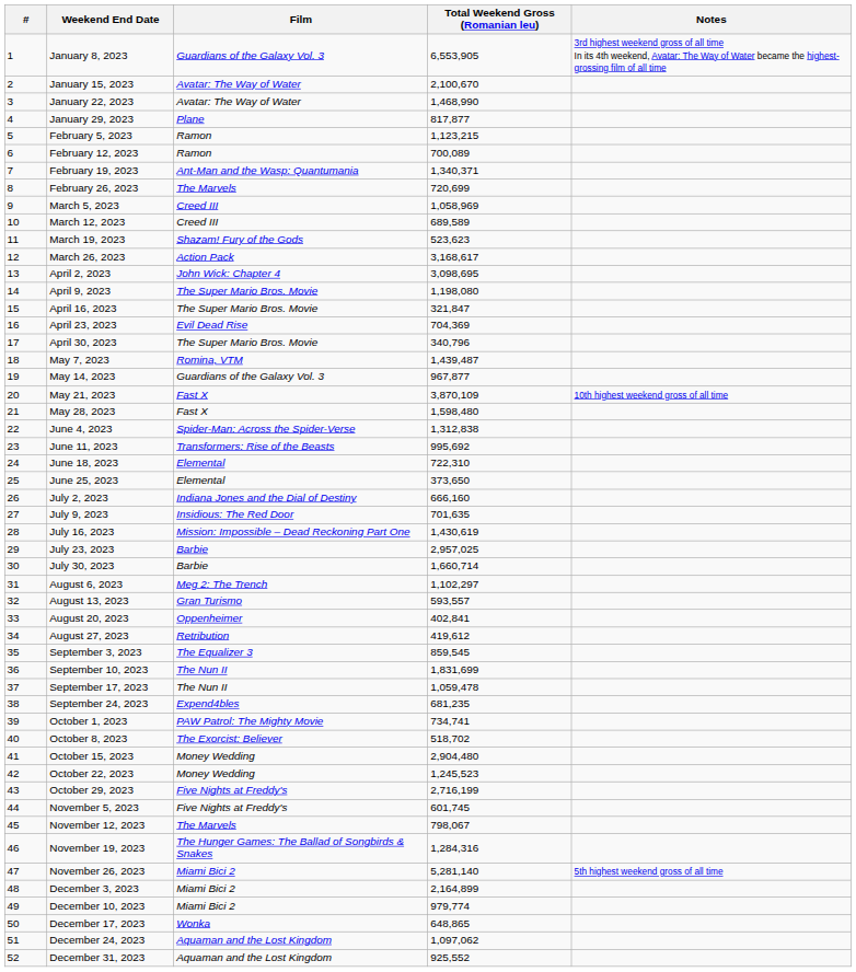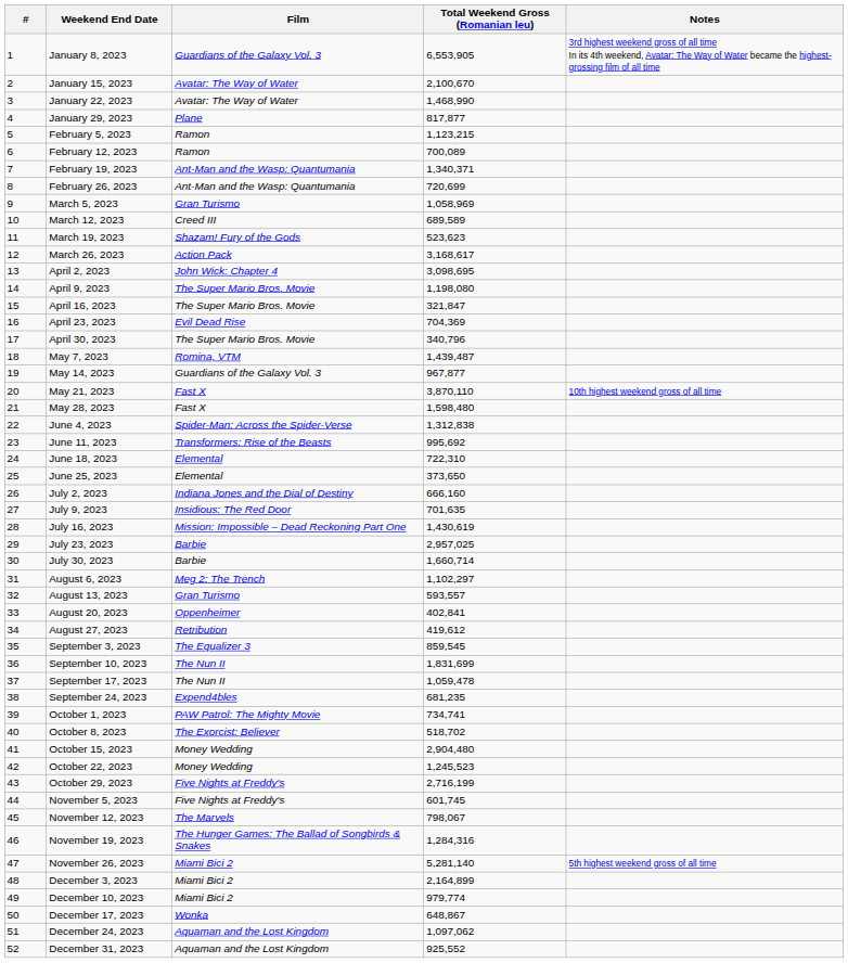 <table class="wikitable sortable">
 <tr>
 <th width="5%">#</th>
 <th width="15%">Weekend End Date</th>
 <th width="30%">Film</th>
 <th width="17%">Total Weekend Gross<br>(<a href='#'>Romanian leu</a>)</th>
 <th width="33%">Notes</th>
 </tr>
 <tr>
 <td>1</td>
 <td>January 8, 2023</td>
 <td><em><a href='#'>Guardians of the Galaxy Vol. 3</a></em></td>
 <td>6,553,905</td>
 <td><small><a href='#'>3rd highest weekend gross of all time</a></small><br><small>In its 4th weekend, <a href='#'>Avatar: The Way of Water</a> became the <a href='#'>highest-grossing film of all time</a></small></td>
 </tr>
 <tr>
 <td>2</td>
 <td>January 15, 2023</td>
 <td><em><a href='#'>Avatar: The Way of Water</a></em></td>
 <td>2,100,670</td>
 <td></td>
 </tr>
 <tr>
 <td>3</td>
 <td>January 22, 2023</td>
 <td><em>Avatar: The Way of Water</em></td>
 <td>1,468,990</td>
 <td></td>
 </tr>
 <tr>
 <td>4</td>
 <td>January 29, 2023</td>
 <td><em><a href='#'>Plane</a></em></td>
 <td> 817,877</td>
 <td></td>
 </tr>
 <tr>
 <td>5</td>
 <td>February 5, 2023</td>
 <td><em>Ramon</em></td>
 <td>1,123,215</td>
 <td></td>
 </tr>
 <tr>
 <td>6</td>
 <td>February 12, 2023</td>
 <td><em>Ramon</em></td>
 <td> 700,089</td>
 <td></td>
 </tr>
 <tr>
 <td>7</td>
 <td>February 19, 2023</td>
 <td><em><a href='#'>Ant-Man and the Wasp: Quantumania</a></em></td>
 <td>1,340,371</td>
 <td></td>
 </tr>
 <tr>
 <td>8</td>
 <td>February 26, 2023</td>
-<td><em><a href='#'>The Marvels</a></em></td>
+<td><em>Ant-Man and the Wasp: Quantumania</em></td>
 <td> 720,699</td>
 <td></td>
 </tr>
 <tr>
 <td>9</td>
 <td>March 5, 2023</td>
-<td><em><a href='#'>Creed III</a></em></td>
+<td><em><a href='#'>Gran Turismo</a></em></td>
 <td>1,058,969</td>
 <td></td>
 </tr>
 <tr>
 <td>10</td>
 <td>March 12, 2023</td>
 <td><em>Creed III</em></td>
 <td> 689,589</td>
 <td></td>
 </tr>
 <tr>
 <td>11</td>
 <td>March 19, 2023</td>
 <td><em><a href='#'>Shazam! Fury of the Gods</a></em></td>
 <td> 523,623</td>
 <td></td>
 </tr>
 <tr>
 <td>12</td>
 <td>March 26, 2023</td>
 <td><em><a href='#'>Action Pack</a></em></td>
 <td>3,168,617</td>
 <td></td>
 </tr>
 <tr>
 <td>13</td>
 <td>April 2, 2023</td>
 <td><em><a href='#'>John Wick: Chapter 4</a></em></td>
 <td>3,098,695</td>
 <td></td>
 </tr>
 <tr>
 <td>14</td>
 <td>April 9, 2023</td>
 <td><em><a href='#'>The Super Mario Bros. Movie</a></em></td>
 <td>1,198,080</td>
 <td></td>
 </tr>
 <tr>
 <td>15</td>
 <td>April 16, 2023</td>
 <td><em>The Super Mario Bros. Movie</em></td>
 <td> 321,847</td>
 <td></td>
 </tr>
 <tr>
 <td>16</td>
 <td>April 23, 2023</td>
 <td><em><a href='#'>Evil Dead Rise</a></em></td>
 <td> 704,369</td>
 <td></td>
 </tr>
 <tr>
 <td>17</td>
 <td>April 30, 2023</td>
 <td><em>The Super Mario Bros. Movie</em></td>
 <td> 340,796</td>
 <td></td>
 </tr>
 <tr>
 <td>18</td>
 <td>May 7, 2023</td>
 <td><em><a href='#'>Romina, VTM</a></em></td>
 <td>1,439,487</td>
 <td></td>
 </tr>
 <tr>
 <td>19</td>
 <td>May 14, 2023</td>
 <td><em>Guardians of the Galaxy Vol. 3</em></td>
 <td> 967,877</td>
 <td></td>
 </tr>
 <tr>
 <td>20</td>
 <td>May 21, 2023</td>
 <td><em><a href='#'>Fast X</a></em></td>
-<td>3,870,109</td>
+<td>3,870,110</td>
 <td><small><a href='#'>10th highest weekend gross of all time</a></small></td>
 </tr>
 <tr>
 <td>21</td>
 <td>May 28, 2023</td>
 <td><em>Fast X</em></td>
 <td>1,598,480</td>
 <td></td>
 </tr>
 <tr>
 <td>22</td>
 <td>June 4, 2023</td>
 <td><em><a href='#'>Spider-Man: Across the Spider-Verse</a></em></td>
 <td>1,312,838</td>
 <td></td>
 </tr>
 <tr>
 <td>23</td>
 <td>June 11, 2023</td>
 <td><em><a href='#'>Transformers: Rise of the Beasts</a></em></td>
 <td> 995,692</td>
 <td></td>
 </tr>
 <tr>
 <td>24</td>
 <td>June 18, 2023</td>
 <td><em><a href='#'>Elemental</a></em></td>
 <td> 722,310</td>
 <td></td>
 </tr>
 <tr>
 <td>25</td>
 <td>June 25, 2023</td>
 <td><em>Elemental</em></td>
 <td> 373,650</td>
 <td></td>
 </tr>
 <tr>
 <td>26</td>
 <td>July 2, 2023</td>
 <td><em><a href='#'>Indiana Jones and the Dial of Destiny</a></em></td>
 <td> 666,160</td>
 <td></td>
 </tr>
 <tr>
 <td>27</td>
 <td>July 9, 2023</td>
 <td><em><a href='#'>Insidious: The Red Door</a></em></td>
 <td> 701,635</td>
 <td></td>
 </tr>
 <tr>
 <td>28</td>
 <td>July 16, 2023</td>
 <td><em><a href='#'>Mission: Impossible – Dead Reckoning Part One</a></em></td>
 <td>1,430,619</td>
 <td></td>
 </tr>
 <tr>
 <td>29</td>
 <td>July 23, 2023</td>
 <td><em><a href='#'>Barbie</a></em></td>
 <td>2,957,025</td>
 <td></td>
 </tr>
 <tr>
 <td>30</td>
 <td>July 30, 2023</td>
 <td><em>Barbie</em></td>
 <td>1,660,714</td>
 <td></td>
 </tr>
 <tr>
 <td>31</td>
 <td>August 6, 2023</td>
 <td><em><a href='#'>Meg 2: The Trench</a></em></td>
 <td>1,102,297</td>
 <td></td>
 </tr>
 <tr>
 <td>32</td>
 <td>August 13, 2023</td>
 <td><em><a href='#'>Gran Turismo</a></em></td>
 <td> 593,557</td>
 <td></td>
 </tr>
 <tr>
 <td>33</td>
 <td>August 20, 2023</td>
 <td><em><a href='#'>Oppenheimer</a></em></td>
 <td> 402,841</td>
 <td></td>
 </tr>
 <tr ->
 <td>34</td>
 <td>August 27, 2023</td>
 <td><em><a href='#'>Retribution</a></em></td>
 <td> 419,612</td>
 <td></td>
 </tr>
 <tr>
 <td>35</td>
 <td>September 3, 2023</td>
 <td><em><a href='#'>The Equalizer 3</a></em></td>
 <td> 859,545</td>
 <td></td>
 </tr>
 <tr>
 <td>36</td>
 <td>September 10, 2023</td>
 <td><em><a href='#'>The Nun II</a></em></td>
 <td>1,831,699</td>
 <td></td>
 </tr>
 <tr>
 <td>37</td>
 <td>September 17, 2023</td>
 <td><em>The Nun II</em></td>
 <td>1,059,478</td>
 <td></td>
 </tr>
 <tr>
 <td>38</td>
 <td>September 24, 2023</td>
 <td><em><a href='#'>Expend4bles</a></em></td>
 <td> 681,235</td>
 <td></td>
 </tr>
 <tr>
 <td>39</td>
 <td>October 1, 2023</td>
 <td><em><a href='#'>PAW Patrol: The Mighty Movie</a></em></td>
 <td> 734,741</td>
 <td></td>
 </tr>
 <tr>
 <td>40</td>
 <td>October 8, 2023</td>
 <td><em><a href='#'>The Exorcist: Believer</a></em></td>
 <td> 518,702</td>
 <td></td>
 </tr>
 <tr>
 <td>41</td>
 <td>October 15, 2023</td>
 <td><em>Money Wedding</em></td>
 <td>2,904,480</td>
 <td></td>
 </tr>
 <tr>
 <td>42</td>
 <td>October 22, 2023</td>
 <td><em>Money Wedding</em></td>
 <td>1,245,523</td>
 <td></td>
 </tr>
 <tr>
 <td>43</td>
 <td>October 29, 2023</td>
 <td><em><a href='#'>Five Nights at Freddy's</a></em></td>
 <td>2,716,199</td>
 <td></td>
 </tr>
 <tr>
 <td>44</td>
 <td>November 5, 2023</td>
 <td><em>Five Nights at Freddy's</em></td>
 <td> 601,745</td>
 <td></td>
 </tr>
 <tr>
 <td>45</td>
 <td>November 12, 2023</td>
 <td><em><a href='#'>The Marvels</a></em></td>
 <td> 798,067</td>
 <td></td>
 </tr>
 <tr>
 <td>46</td>
 <td>November 19, 2023</td>
 <td><em><a href='#'>The Hunger Games: The Ballad of Songbirds & Snakes</a></em></td>
 <td>1,284,316</td>
 <td></td>
 </tr>
 <tr>
 <td>47</td>
 <td>November 26, 2023</td>
 <td><em><a href='#'>Miami Bici 2</a></em></td>
 <td>5,281,140</td>
 <td><small><a href='#'>5th highest weekend gross of all time</a></small></td>
 </tr>
 <tr>
 <td>48</td>
 <td>December 3, 2023</td>
 <td><em>Miami Bici 2</em></td>
 <td>2,164,899</td>
 <td></td>
 </tr>
 <tr>
 <td>49</td>
 <td>December 10, 2023</td>
 <td><em>Miami Bici 2</em></td>
 <td> 979,774</td>
 <td></td>
 </tr>
 <tr>
 <td>50</td>
 <td>December 17, 2023</td>
 <td><em><a href='#'>Wonka</a></em></td>
-<td> 648,865</td>
+<td> 648,867</td>
 <td></td>
 </tr>
 <tr>
 <td>51</td>
 <td>December 24, 2023</td>
 <td><em><a href='#'>Aquaman and the Lost Kingdom</a></em></td>
 <td>1,097,062</td>
 <td></td>
 </tr>
 <tr>
 <td>52</td>
 <td>December 31, 2023</td>
 <td><em>Aquaman and the Lost Kingdom</em></td>
 <td> 925,552</td>
 <td></td>
 </tr>
 </table>
